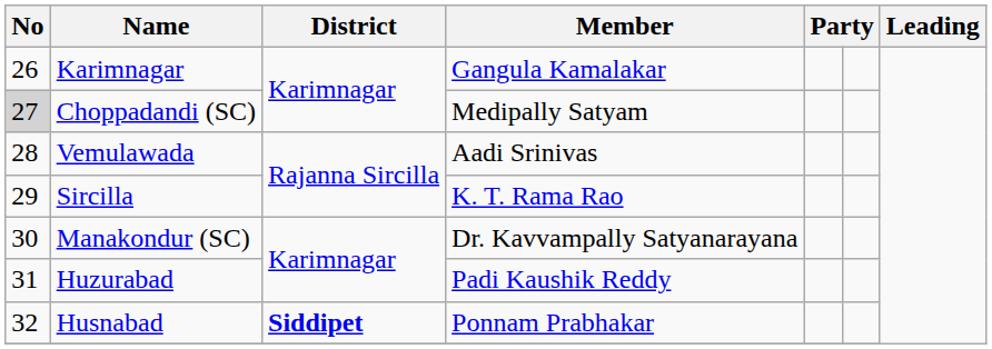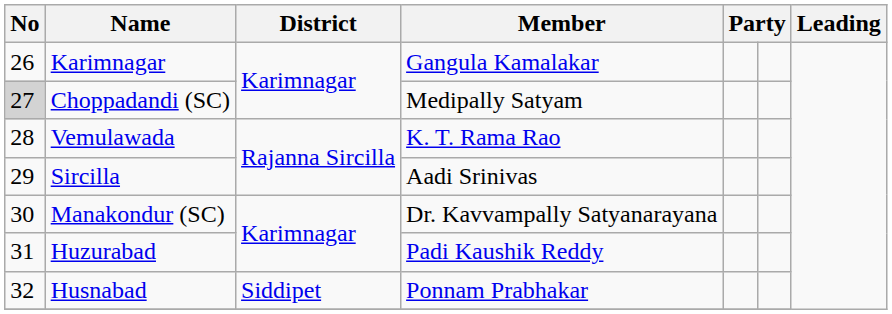 <table class="wikitable sortable">
 <tr>
 <th>No</th>
 <th>Name</th>
 <th>District</th>
 <th>Member</th>
 <th colspan=2>Party</th>
 <th colspan="2">Leading<br></th>
 </tr>
 <tr>
 <td>26</td>
 <td><a href='#'>Karimnagar</a></td>
 <td rowspan="2"><a href='#'>Karimnagar</a></td>
 <td><a href='#'>Gangula Kamalakar</a></td>
 <td></td>
 <td></td>
 </tr>
 <tr>
 <td style="background: lightgrey;">27</td>
 <td><a href='#'>Choppadandi</a> (SC)</td>
 <td>Medipally Satyam</td>
 <td></td>
 <td></td>
 </tr>
 <tr>
 <td>28</td>
 <td><a href='#'>Vemulawada</a></td>
 <td rowspan="2"><a href='#'>Rajanna Sircilla</a></td>
-<td>Aadi Srinivas</td>
+<td><a href='#'>K. T. Rama Rao</a></td>
 <td></td>
 <td></td>
 </tr>
 <tr>
 <td>29</td>
 <td><a href='#'>Sircilla</a></td>
-<td><a href='#'>K. T. Rama Rao</a></td>
+<td>Aadi Srinivas</td>
 <td></td>
 <td></td>
 </tr>
 <tr>
 <td>30</td>
 <td><a href='#'>Manakondur</a> (SC)</td>
 <td rowspan="2"><a href='#'>Karimnagar</a></td>
 <td>Dr. Kavvampally Satyanarayana</td>
 <td></td>
 <td></td>
 </tr>
 <tr>
 <td>31</td>
 <td><a href='#'>Huzurabad</a></td>
 <td><a href='#'>Padi Kaushik Reddy</a></td>
 <td></td>
 <td></td>
 </tr>
 <tr>
 <td>32</td>
 <td><a href='#'>Husnabad</a></td>
-<td><strong><a href='#'>Siddipet</a></strong></td>
+<td><a href='#'>Siddipet</a></td>
 <td><a href='#'>Ponnam Prabhakar</a></td>
 <td></td>
 <td></td>
 </tr>
 <tr>
 </tr>
 </table>
